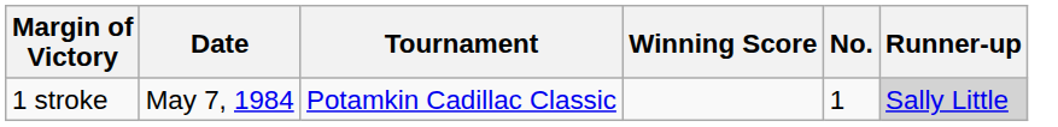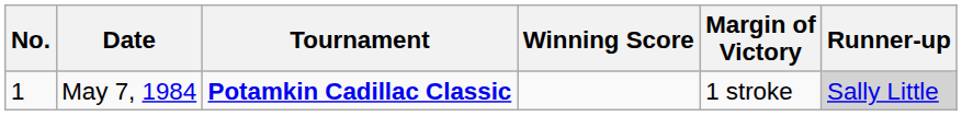 <table class="wikitable" style="font-size:95%;">
 <tr>
-<th>Margin of<br>Victory</th>
+<th>No.</th>
 <th>Date</th>
 <th>Tournament</th>
 <th>Winning Score</th>
-<th>No.</th>
+<th>Margin of<br>Victory</th>
 <th>Runner-up</th>
 </tr>
 <tr>
+<td>1</td>
+<td>May 7, <a href='#'>1984</a></td>
+<td><strong><a href='#'>Potamkin Cadillac Classic</a></strong></td>
+<td></td>
 <td>1 stroke</td>
-<td>May 7, <a href='#'>1984</a></td>
-<td><a href='#'>Potamkin Cadillac Classic</a></td>
-<td></td>
-<td>1</td>
 <td style="background: lightgrey;"> <a href='#'>Sally Little</a></td>
 </tr>
 </table>
